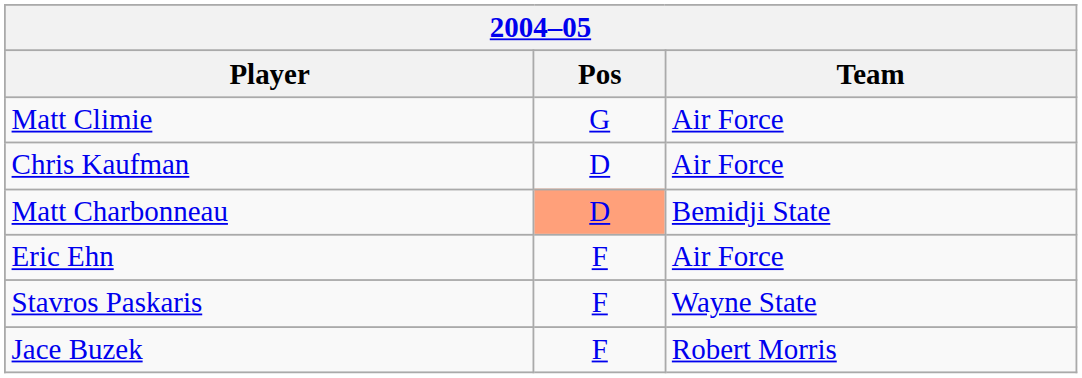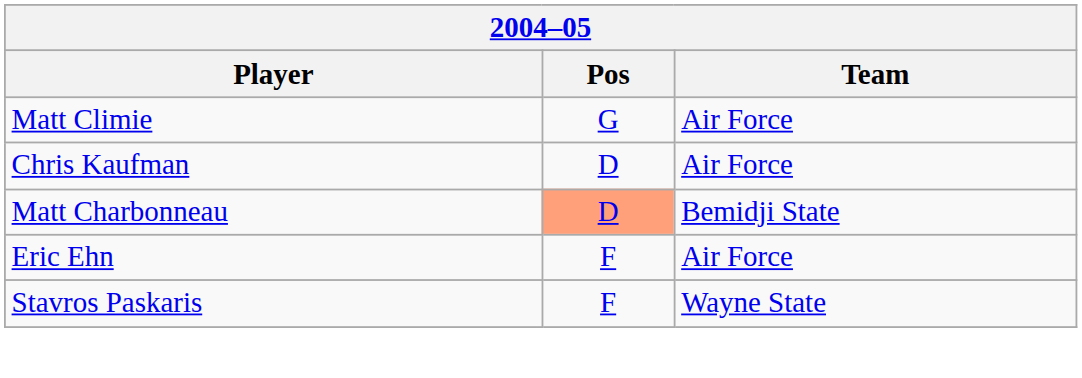 <table class="wikitable" width=95%>
 <tr>
 <th colspan=3><a href='#'>2004–05</a></th>
 </tr>
 <tr>
 <th>Player</th>
 <th>Pos</th>
 <th>Team</th>
 </tr>
 <tr>
 <td><a href='#'>Matt Climie</a></td>
 <td style="text-align:center;"><a href='#'>G</a></td>
 <td><a href='#'>Air Force</a></td>
 </tr>
 <tr>
 <td><a href='#'>Chris Kaufman</a></td>
 <td style="text-align:center;"><a href='#'>D</a></td>
 <td><a href='#'>Air Force</a></td>
 </tr>
 <tr>
 <td><a href='#'>Matt Charbonneau</a></td>
 <td style="background: lightsalmon; text-align:center;"><a href='#'>D</a></td>
 <td><a href='#'>Bemidji State</a></td>
 </tr>
 <tr>
 <td><a href='#'>Eric Ehn</a></td>
 <td style="text-align:center;"><a href='#'>F</a></td>
 <td><a href='#'>Air Force</a></td>
 </tr>
 <tr>
 <td><a href='#'>Stavros Paskaris</a></td>
 <td style="text-align:center;"><a href='#'>F</a></td>
 <td><a href='#'>Wayne State</a></td>
 </tr>
-<tr>
-<td><a href='#'>Jace Buzek</a></td>
-<td style="text-align:center;"><a href='#'>F</a></td>
-<td><a href='#'>Robert Morris</a></td>
-</tr>
 </table>
